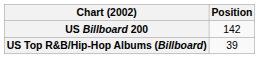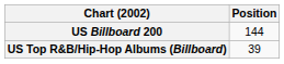 <table class="wikitable sortable plainrowheaders" style="text-align:center">
 <tr>
 <th scope="col">Chart (2002)</th>
 <th scope="col">Position</th>
 </tr>
 <tr>
 <th scope="row">US <em>Billboard</em> 200</th>
-<td>142</td>
+<td>144</td>
 </tr>
 <tr>
 <th scope="row">US Top R&B/Hip-Hop Albums (<em>Billboard</em>)</th>
 <td>39</td>
 </tr>
 </table>
